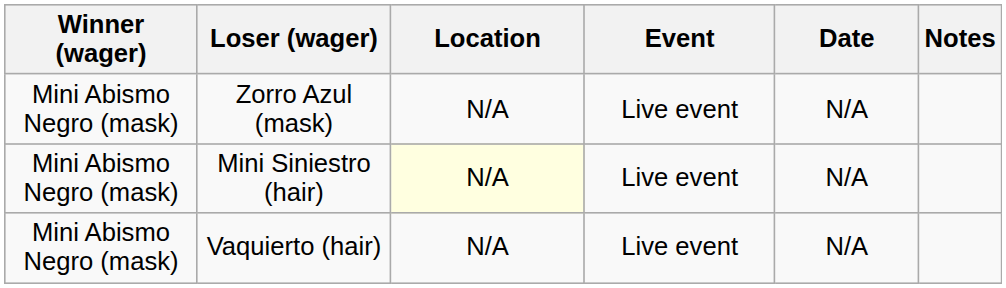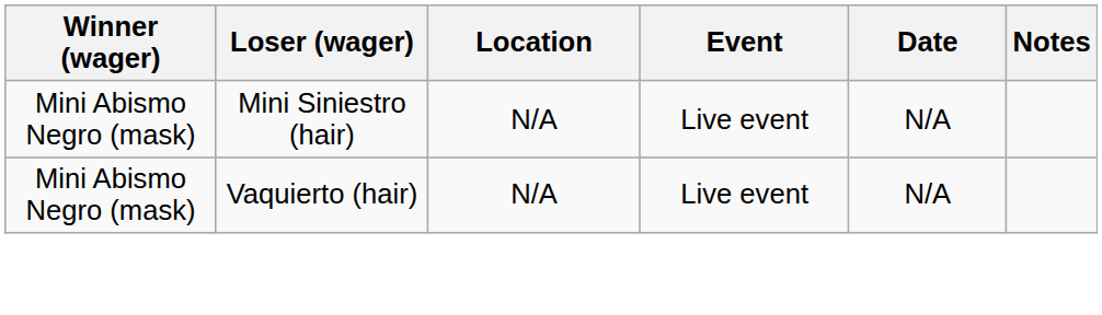 <table class="wikitable sortable" width=100%  style="text-align: center">
 <tr>
 <th width=20% scope="col">Winner (wager)</th>
 <th width=20% scope="col">Loser (wager)</th>
 <th width=20% scope="col">Location</th>
 <th width=20% scope="col">Event</th>
 <th width=15% scope="col">Date</th>
 <th class="unsortable" width=5% scope="col">Notes</th>
 </tr>
 <tr>
 <td>Mini Abismo Negro (mask)</td>
-<td>Zorro Azul (mask)</td>
+<td>Mini Siniestro (hair)</td>
 <td>N/A</td>
-<td>Live event</td>
-<td>N/A</td>
-<td></td>
-</tr>
-<tr>
-<td>Mini Abismo Negro (mask)</td>
-<td>Mini Siniestro (hair)</td>
-<td style="background: lightyellow;">N/A</td>
 <td>Live event</td>
 <td>N/A</td>
 <td></td>
 </tr>
 <tr>
 <td>Mini Abismo Negro (mask)</td>
 <td>Vaquierto (hair)</td>
 <td>N/A</td>
 <td>Live event</td>
 <td>N/A</td>
 <td></td>
 </tr>
 </table>
